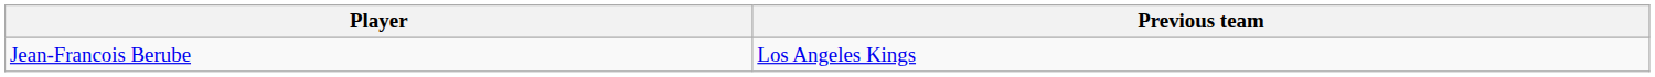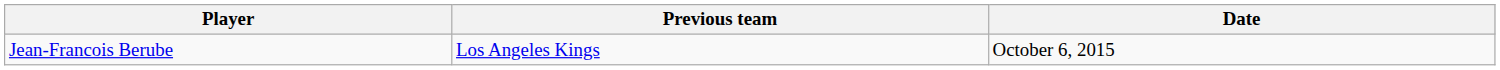 <table class="wikitable" style="width:100%;">
 <tr style="text-align:center; background:#ddd;">
 <th style="width:30%;">Player</th>
 <th style="width:36%;">Previous team</th>
+<th style="width:34%;">Date</th>
 </tr>
 <tr>
 <td><a href='#'>Jean-Francois Berube</a></td>
 <td><a href='#'>Los Angeles Kings</a></td>
+<td>October 6, 2015</td>
 </tr>
 </table>
